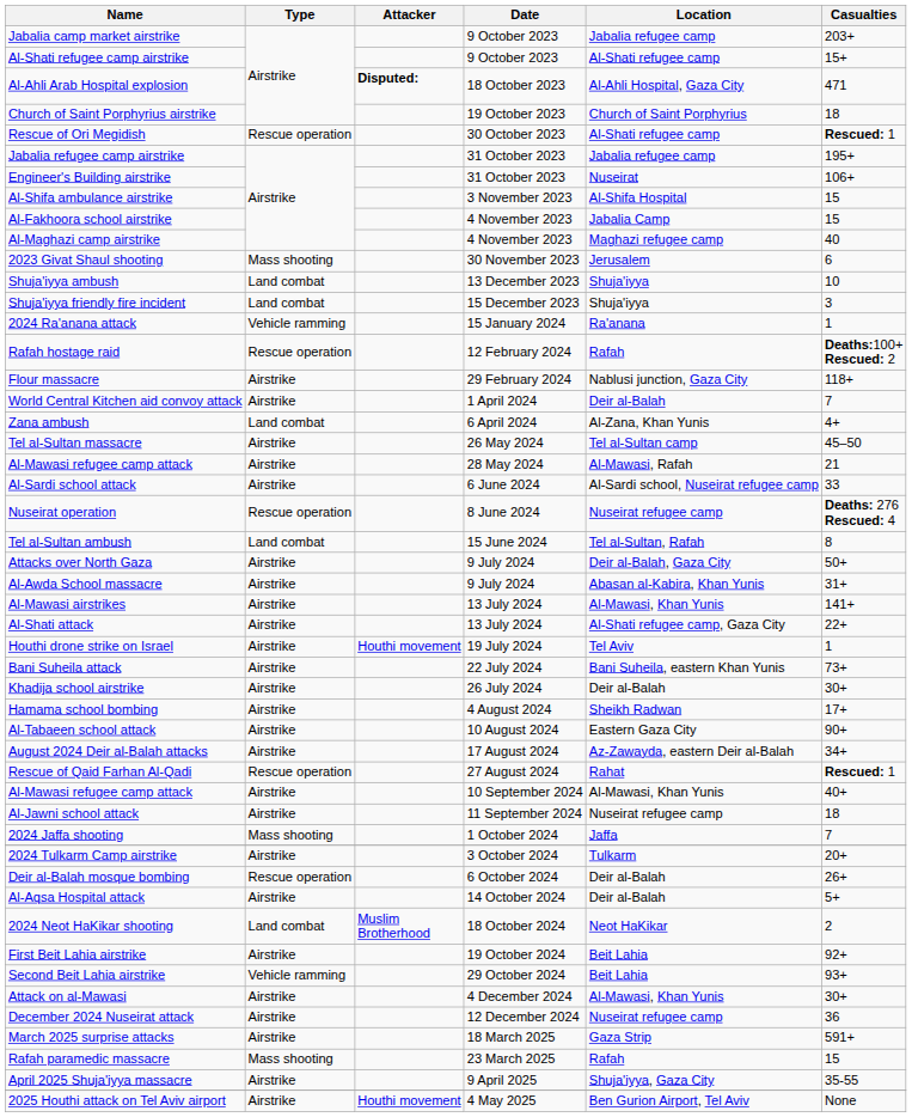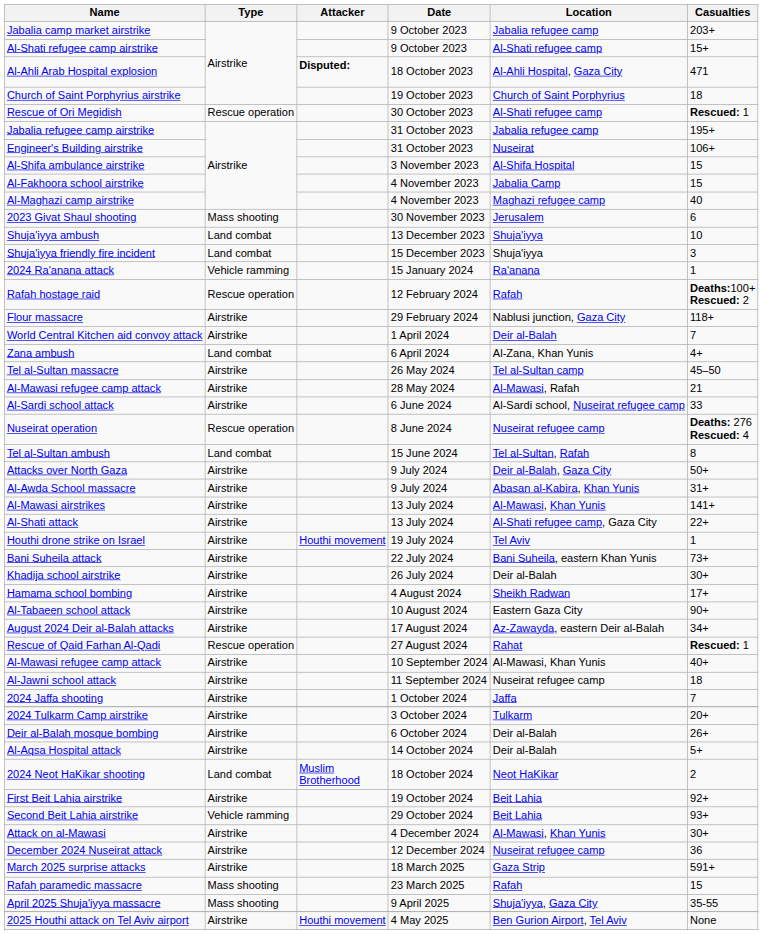 <table class="wikitable sortable">
 <tr>
 <th>Name</th>
 <th>Type</th>
 <th>Attacker</th>
 <th>Date</th>
 <th>Location</th>
 <th>Casualties</th>
 </tr>
 <tr>
 <td><a href='#'>Jabalia camp market airstrike</a></td>
 <td rowspan="4">Airstrike</td>
 <td></td>
 <td>9 October 2023</td>
 <td><a href='#'>Jabalia refugee camp</a></td>
 <td>203+</td>
 </tr>
 <tr>
 <td><a href='#'>Al-Shati refugee camp airstrike</a></td>
 <td></td>
 <td>9 October 2023</td>
 <td><a href='#'>Al-Shati refugee camp</a></td>
 <td>15+</td>
 </tr>
 <tr>
 <td><a href='#'>Al-Ahli Arab Hospital explosion</a></td>
 <td><strong>Disputed:</strong><br> <br> </td>
 <td>18 October 2023</td>
 <td><a href='#'>Al-Ahli Hospital</a>, <a href='#'>Gaza City</a></td>
 <td>471</td>
 </tr>
 <tr>
 <td><a href='#'>Church of Saint Porphyrius airstrike</a></td>
 <td></td>
 <td>19 October 2023</td>
 <td><a href='#'>Church of Saint Porphyrius</a></td>
 <td>18</td>
 </tr>
 <tr>
 <td><a href='#'>Rescue of Ori Megidish</a></td>
 <td>Rescue operation</td>
 <td></td>
 <td>30 October 2023</td>
 <td><a href='#'>Al-Shati refugee camp</a></td>
 <td><strong>Rescued:</strong> 1</td>
 </tr>
 <tr>
 <td><a href='#'>Jabalia refugee camp airstrike</a></td>
 <td rowspan="5">Airstrike</td>
 <td></td>
 <td>31 October 2023</td>
 <td><a href='#'>Jabalia refugee camp</a></td>
 <td>195+</td>
 </tr>
 <tr>
 <td><a href='#'>Engineer's Building airstrike</a></td>
 <td></td>
 <td>31 October 2023</td>
 <td><a href='#'>Nuseirat</a></td>
 <td>106+</td>
 </tr>
 <tr>
 <td><a href='#'>Al-Shifa ambulance airstrike</a></td>
 <td></td>
 <td>3 November 2023</td>
 <td><a href='#'>Al-Shifa Hospital</a></td>
 <td>15</td>
 </tr>
 <tr>
 <td><a href='#'>Al-Fakhoora school airstrike</a></td>
 <td></td>
 <td>4 November 2023</td>
 <td><a href='#'>Jabalia Camp</a></td>
 <td>15</td>
 </tr>
 <tr>
 <td><a href='#'>Al-Maghazi camp airstrike</a></td>
 <td></td>
 <td>4 November 2023</td>
 <td><a href='#'>Maghazi refugee camp</a></td>
 <td>40</td>
 </tr>
 <tr>
 <td><a href='#'>2023 Givat Shaul shooting</a></td>
 <td>Mass shooting</td>
 <td></td>
 <td>30 November 2023</td>
 <td><a href='#'>Jerusalem</a></td>
 <td>6</td>
 </tr>
 <tr>
 <td><a href='#'>Shuja'iyya ambush</a></td>
 <td>Land combat</td>
 <td></td>
 <td>13 December 2023</td>
 <td><a href='#'>Shuja'iyya</a></td>
 <td>10</td>
 </tr>
 <tr>
 <td><a href='#'>Shuja'iyya friendly fire incident</a></td>
 <td>Land combat</td>
 <td></td>
 <td>15 December 2023</td>
 <td>Shuja'iyya</td>
 <td>3</td>
 </tr>
 <tr>
 <td><a href='#'>2024 Ra'anana attack</a></td>
 <td>Vehicle ramming</td>
 <td></td>
 <td>15 January 2024</td>
 <td><a href='#'>Ra'anana</a></td>
 <td>1</td>
 </tr>
 <tr>
 <td><a href='#'>Rafah hostage raid</a></td>
 <td>Rescue operation</td>
 <td></td>
 <td>12 February 2024</td>
 <td><a href='#'>Rafah</a></td>
 <td><strong>Deaths:</strong>100+<br><strong>Rescued:</strong> 2</td>
 </tr>
 <tr>
 <td><a href='#'>Flour massacre</a></td>
 <td>Airstrike</td>
 <td></td>
 <td>29 February 2024</td>
 <td>Nablusi junction, <a href='#'>Gaza City</a></td>
 <td>118+</td>
 </tr>
 <tr>
 <td><a href='#'>World Central Kitchen aid convoy attack</a></td>
 <td>Airstrike</td>
 <td></td>
 <td>1 April 2024</td>
 <td><a href='#'>Deir al-Balah</a></td>
 <td>7</td>
 </tr>
 <tr>
 <td><a href='#'>Zana ambush</a></td>
 <td>Land combat</td>
 <td></td>
 <td>6 April 2024</td>
 <td>Al-Zana, Khan Yunis</td>
 <td>4+</td>
 </tr>
 <tr>
 <td><a href='#'>Tel al-Sultan massacre</a></td>
 <td>Airstrike</td>
 <td></td>
 <td>26 May 2024</td>
 <td><a href='#'>Tel al-Sultan camp</a></td>
 <td>45–50</td>
 </tr>
 <tr>
 <td><a href='#'>Al-Mawasi refugee camp attack</a></td>
 <td>Airstrike</td>
 <td></td>
 <td>28 May 2024</td>
 <td><a href='#'>Al-Mawasi</a>, Rafah</td>
 <td>21</td>
 </tr>
 <tr>
 <td><a href='#'>Al-Sardi school attack</a></td>
 <td>Airstrike</td>
 <td></td>
 <td>6 June 2024</td>
 <td>Al-Sardi school, <a href='#'>Nuseirat refugee camp</a></td>
 <td>33</td>
 </tr>
 <tr>
 <td><a href='#'>Nuseirat operation</a></td>
 <td>Rescue operation</td>
 <td></td>
 <td>8 June 2024</td>
 <td><a href='#'>Nuseirat refugee camp</a></td>
 <td><strong>Deaths:</strong> 276<br><strong>Rescued:</strong> 4</td>
 </tr>
 <tr>
 <td><a href='#'>Tel al-Sultan ambush</a></td>
 <td>Land combat</td>
 <td></td>
 <td>15 June 2024</td>
 <td><a href='#'>Tel al-Sultan</a>, <a href='#'>Rafah</a></td>
 <td>8</td>
 </tr>
 <tr>
 <td><a href='#'>Attacks over North Gaza</a></td>
 <td>Airstrike</td>
 <td></td>
 <td>9 July 2024</td>
 <td><a href='#'>Deir al-Balah</a>, <a href='#'>Gaza City</a></td>
 <td>50+</td>
 </tr>
 <tr>
 <td><a href='#'>Al-Awda School massacre</a></td>
 <td>Airstrike</td>
 <td></td>
 <td>9 July 2024</td>
 <td><a href='#'>Abasan al-Kabira</a>, <a href='#'>Khan Yunis</a></td>
 <td>31+</td>
 </tr>
 <tr>
 <td><a href='#'>Al-Mawasi airstrikes</a></td>
 <td>Airstrike</td>
 <td></td>
 <td>13 July 2024</td>
 <td><a href='#'>Al-Mawasi</a>, <a href='#'>Khan Yunis</a></td>
 <td>141+</td>
 </tr>
 <tr>
 <td><a href='#'>Al-Shati attack</a></td>
 <td>Airstrike</td>
 <td></td>
 <td>13 July 2024</td>
 <td><a href='#'>Al-Shati refugee camp</a>, Gaza City</td>
 <td>22+</td>
 </tr>
 <tr>
 <td><a href='#'>Houthi drone strike on Israel</a></td>
 <td>Airstrike</td>
 <td> <a href='#'>Houthi movement</a></td>
 <td>19 July 2024</td>
 <td><a href='#'>Tel Aviv</a></td>
 <td>1</td>
 </tr>
 <tr>
 <td><a href='#'>Bani Suheila attack</a></td>
 <td>Airstrike</td>
 <td></td>
 <td>22 July 2024</td>
 <td><a href='#'>Bani Suheila</a>, eastern Khan Yunis</td>
 <td>73+</td>
 </tr>
 <tr>
 <td><a href='#'>Khadija school airstrike</a></td>
 <td>Airstrike</td>
 <td></td>
 <td>26 July 2024</td>
 <td>Deir al-Balah</td>
 <td>30+</td>
 </tr>
 <tr>
 <td><a href='#'>Hamama school bombing</a></td>
 <td>Airstrike</td>
 <td></td>
 <td>4 August 2024</td>
 <td><a href='#'>Sheikh Radwan</a></td>
 <td>17+</td>
 </tr>
 <tr>
 <td><a href='#'>Al-Tabaeen school attack</a></td>
 <td>Airstrike</td>
 <td></td>
 <td>10 August 2024</td>
 <td>Eastern Gaza City</td>
 <td>90+</td>
 </tr>
 <tr>
 <td><a href='#'>August 2024 Deir al-Balah attacks</a></td>
 <td>Airstrike</td>
 <td></td>
 <td>17 August 2024</td>
 <td><a href='#'>Az-Zawayda</a>, eastern Deir al-Balah</td>
 <td>34+</td>
 </tr>
 <tr>
 <td><a href='#'>Rescue of Qaid Farhan Al-Qadi</a></td>
 <td>Rescue operation</td>
 <td></td>
 <td>27 August 2024</td>
 <td><a href='#'>Rahat</a></td>
 <td><strong>Rescued:</strong> 1</td>
 </tr>
 <tr>
 <td><a href='#'>Al-Mawasi refugee camp attack</a></td>
 <td>Airstrike</td>
 <td></td>
 <td>10 September 2024</td>
 <td>Al-Mawasi, Khan Yunis</td>
 <td>40+</td>
 </tr>
 <tr>
 <td><a href='#'>Al-Jawni school attack</a></td>
 <td>Airstrike</td>
 <td></td>
 <td>11 September 2024</td>
 <td>Nuseirat refugee camp</td>
 <td>18</td>
 </tr>
 <tr>
 <td><a href='#'>2024 Jaffa shooting</a></td>
-<td>Mass shooting</td>
+<td>Airstrike</td>
 <td></td>
 <td>1 October 2024</td>
 <td><a href='#'>Jaffa</a></td>
 <td>7</td>
 </tr>
 <tr>
 </tr>
 <tr>
 <td><a href='#'>2024 Tulkarm Camp airstrike</a></td>
 <td>Airstrike</td>
 <td></td>
 <td>3 October 2024</td>
 <td><a href='#'>Tulkarm</a></td>
 <td>20+</td>
 </tr>
 <tr>
 <td><a href='#'>Deir al-Balah mosque bombing</a></td>
-<td>Rescue operation</td>
+<td>Airstrike</td>
 <td></td>
 <td>6 October 2024</td>
 <td>Deir al-Balah</td>
 <td>26+</td>
 </tr>
 <tr>
 <td><a href='#'>Al-Aqsa Hospital attack</a></td>
 <td>Airstrike</td>
 <td></td>
 <td>14 October 2024</td>
 <td>Deir al-Balah</td>
 <td>5+</td>
 </tr>
 <tr>
 <td><a href='#'>2024 Neot HaKikar shooting</a></td>
 <td>Land combat</td>
 <td> <a href='#'>Muslim <br>Brotherhood</a></td>
 <td>18 October 2024</td>
 <td><a href='#'>Neot HaKikar</a></td>
 <td>2</td>
 </tr>
 <tr>
 <td><a href='#'>First Beit Lahia airstrike</a></td>
 <td>Airstrike</td>
 <td></td>
 <td>19 October 2024</td>
 <td><a href='#'>Beit Lahia</a></td>
 <td>92+</td>
 </tr>
 <tr>
 <td><a href='#'>Second Beit Lahia airstrike</a></td>
 <td>Vehicle ramming</td>
 <td></td>
 <td>29 October 2024</td>
 <td><a href='#'>Beit Lahia</a></td>
 <td>93+</td>
 </tr>
 <tr>
 <td><a href='#'>Attack on al-Mawasi</a></td>
 <td>Airstrike</td>
 <td></td>
 <td>4 December 2024</td>
 <td><a href='#'>Al-Mawasi</a>, <a href='#'>Khan Yunis</a></td>
 <td>30+</td>
 </tr>
 <tr>
 <td><a href='#'>December 2024 Nuseirat attack</a></td>
 <td>Airstrike</td>
 <td></td>
 <td>12 December 2024</td>
 <td><a href='#'>Nuseirat refugee camp</a></td>
 <td>36</td>
 </tr>
 <tr>
 <td><a href='#'>March 2025 surprise attacks</a></td>
 <td>Airstrike</td>
 <td></td>
 <td>18 March 2025</td>
 <td><a href='#'>Gaza Strip</a></td>
 <td>591+</td>
 </tr>
 <tr>
 <td><a href='#'>Rafah paramedic massacre</a></td>
 <td>Mass shooting</td>
 <td></td>
 <td>23 March 2025</td>
 <td><a href='#'>Rafah</a></td>
 <td>15</td>
 </tr>
 <tr>
 <td><a href='#'>April 2025 Shuja'iyya massacre</a></td>
-<td>Airstrike</td>
+<td>Mass shooting</td>
 <td></td>
 <td>9 April 2025</td>
 <td><a href='#'>Shuja'iyya</a>, <a href='#'>Gaza City</a></td>
 <td>35-55</td>
 </tr>
 <tr>
 </tr>
 <tr>
 <td><a href='#'>2025 Houthi attack on Tel Aviv airport</a></td>
 <td>Airstrike</td>
 <td> <a href='#'>Houthi movement</a></td>
 <td>4 May 2025</td>
 <td><a href='#'>Ben Gurion Airport</a>, <a href='#'>Tel Aviv</a></td>
 <td>None<br></td>
 </tr>
 </table>
